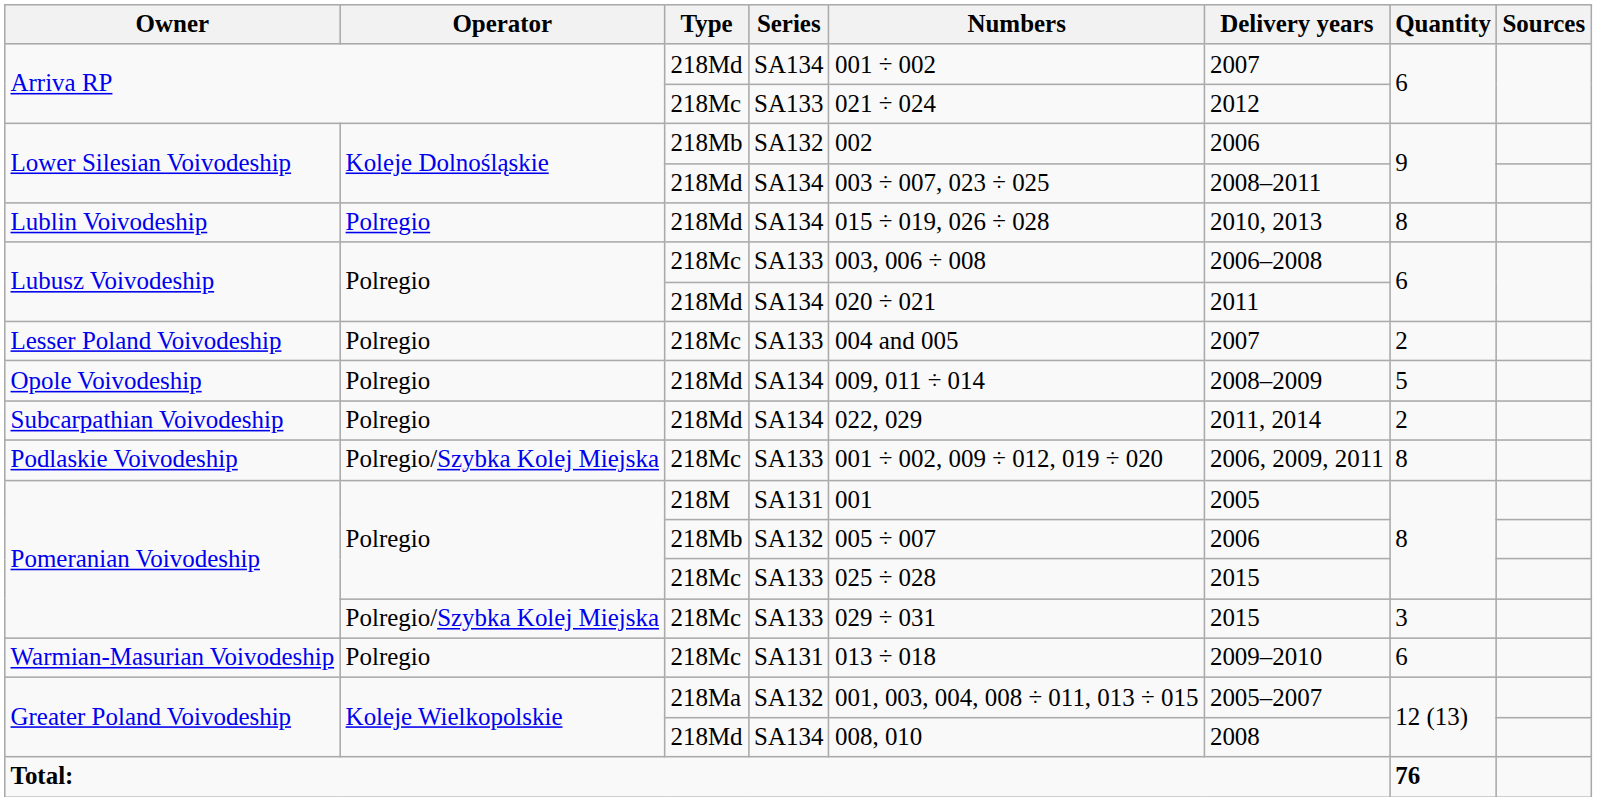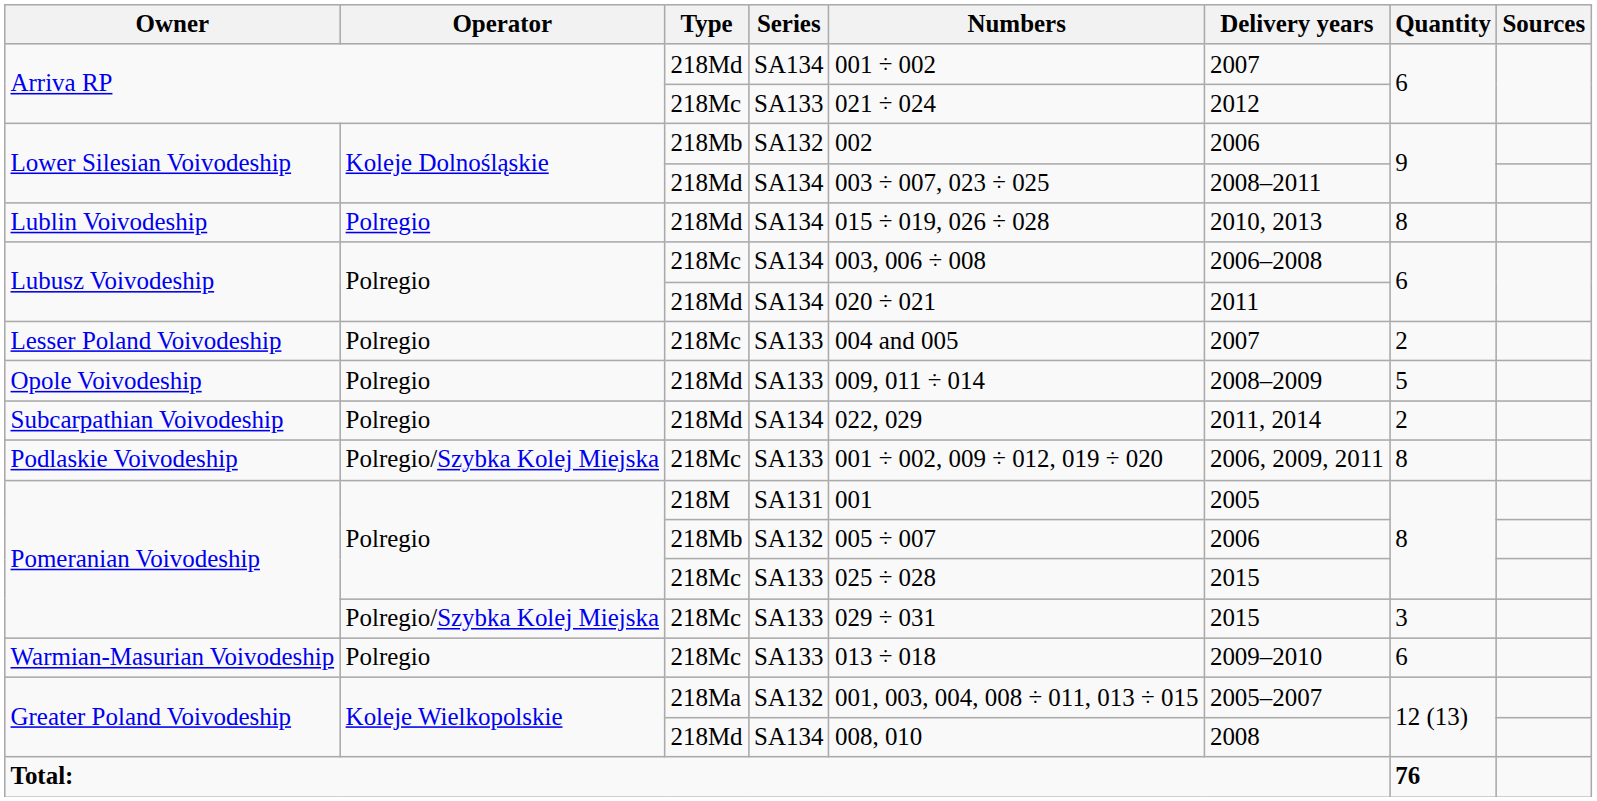 <table class="wikitable">
 <tr>
 <th>Owner</th>
 <th>Operator</th>
 <th>Type</th>
 <th>Series</th>
 <th>Numbers</th>
 <th>Delivery years</th>
 <th>Quantity</th>
 <th>Sources</th>
 </tr>
 <tr>
 <td colspan="2" rowspan="2"><a href='#'>Arriva RP</a></td>
 <td>218Md</td>
 <td>SA134</td>
 <td>001 ÷ 002</td>
 <td>2007</td>
 <td rowspan="2">6</td>
 <td rowspan="2"></td>
 </tr>
 <tr>
 <td>218Mc</td>
 <td>SA133</td>
 <td>021 ÷ 024</td>
 <td>2012</td>
 </tr>
 <tr>
 <td rowspan="2"><a href='#'>Lower Silesian Voivodeship</a></td>
 <td rowspan="2"><a href='#'>Koleje Dolnośląskie</a></td>
 <td>218Mb</td>
 <td>SA132</td>
 <td>002</td>
 <td>2006</td>
 <td rowspan="2">9</td>
 <td></td>
 </tr>
 <tr>
 <td>218Md</td>
 <td>SA134</td>
 <td>003 ÷ 007, 023 ÷ 025</td>
 <td>2008–2011</td>
 <td></td>
 </tr>
 <tr>
 <td><a href='#'>Lublin Voivodeship</a></td>
 <td><a href='#'>Polregio</a></td>
 <td>218Md</td>
 <td>SA134</td>
 <td>015 ÷ 019, 026 ÷ 028</td>
 <td>2010, 2013</td>
 <td>8</td>
 <td></td>
 </tr>
 <tr>
 <td rowspan="2"><a href='#'>Lubusz Voivodeship</a></td>
 <td rowspan="2">Polregio</td>
 <td>218Mc</td>
-<td>SA133</td>
+<td>SA134</td>
 <td>003, 006 ÷ 008</td>
 <td>2006–2008</td>
 <td rowspan="2">6</td>
 <td rowspan="2"></td>
 </tr>
 <tr>
 <td>218Md</td>
 <td>SA134</td>
 <td>020 ÷ 021</td>
 <td>2011</td>
 </tr>
 <tr>
 <td><a href='#'>Lesser Poland Voivodeship</a></td>
 <td>Polregio</td>
 <td>218Mc</td>
 <td>SA133</td>
 <td>004 and 005</td>
 <td>2007</td>
 <td>2</td>
 <td></td>
 </tr>
 <tr>
 <td><a href='#'>Opole Voivodeship</a></td>
 <td>Polregio</td>
 <td>218Md</td>
-<td>SA134</td>
+<td>SA133</td>
 <td>009, 011 ÷ 014</td>
 <td>2008–2009</td>
 <td>5</td>
 <td></td>
 </tr>
 <tr>
 <td><a href='#'>Subcarpathian Voivodeship</a></td>
 <td>Polregio</td>
 <td>218Md</td>
 <td>SA134</td>
 <td>022, 029</td>
 <td>2011, 2014</td>
 <td>2</td>
 <td></td>
 </tr>
 <tr>
 <td><a href='#'>Podlaskie Voivodeship</a></td>
 <td>Polregio/<a href='#'>Szybka Kolej Miejska</a></td>
 <td>218Mc</td>
 <td>SA133</td>
 <td>001 ÷ 002, 009 ÷ 012, 019 ÷ 020</td>
 <td>2006, 2009, 2011</td>
 <td>8</td>
 <td></td>
 </tr>
 <tr>
 <td rowspan="4"><a href='#'>Pomeranian Voivodeship</a></td>
 <td rowspan="3">Polregio</td>
 <td>218M</td>
 <td>SA131</td>
 <td>001</td>
 <td>2005</td>
 <td rowspan="3">8</td>
 <td></td>
 </tr>
 <tr>
 <td>218Mb</td>
 <td>SA132</td>
 <td>005 ÷ 007</td>
 <td>2006</td>
 <td></td>
 </tr>
 <tr>
 <td>218Mc</td>
 <td>SA133</td>
 <td>025 ÷ 028</td>
 <td>2015</td>
 <td></td>
 </tr>
 <tr>
 <td>Polregio/<a href='#'>Szybka Kolej Miejska</a></td>
 <td>218Mc</td>
 <td>SA133</td>
 <td>029 ÷ 031</td>
 <td>2015</td>
 <td>3</td>
 <td></td>
 </tr>
 <tr>
 <td><a href='#'>Warmian-Masurian Voivodeship</a></td>
 <td>Polregio</td>
 <td>218Mc</td>
-<td>SA131</td>
+<td>SA133</td>
 <td>013 ÷ 018</td>
 <td>2009–2010</td>
 <td>6</td>
 <td></td>
 </tr>
 <tr>
 <td rowspan="2"><a href='#'>Greater Poland Voivodeship</a></td>
 <td rowspan="2"><a href='#'>Koleje Wielkopolskie</a></td>
 <td>218Ma</td>
 <td>SA132</td>
 <td>001, 003, 004, 008 ÷ 011, 013 ÷ 015</td>
 <td>2005–2007</td>
 <td rowspan="2">12 (13)</td>
 <td></td>
 </tr>
 <tr>
 <td>218Md</td>
 <td>SA134</td>
 <td>008, 010</td>
 <td>2008</td>
 <td></td>
 </tr>
 <tr>
 <td colspan="6"><strong>Total:</strong></td>
 <td><strong>76</strong></td>
 <td></td>
 </tr>
 </table>
